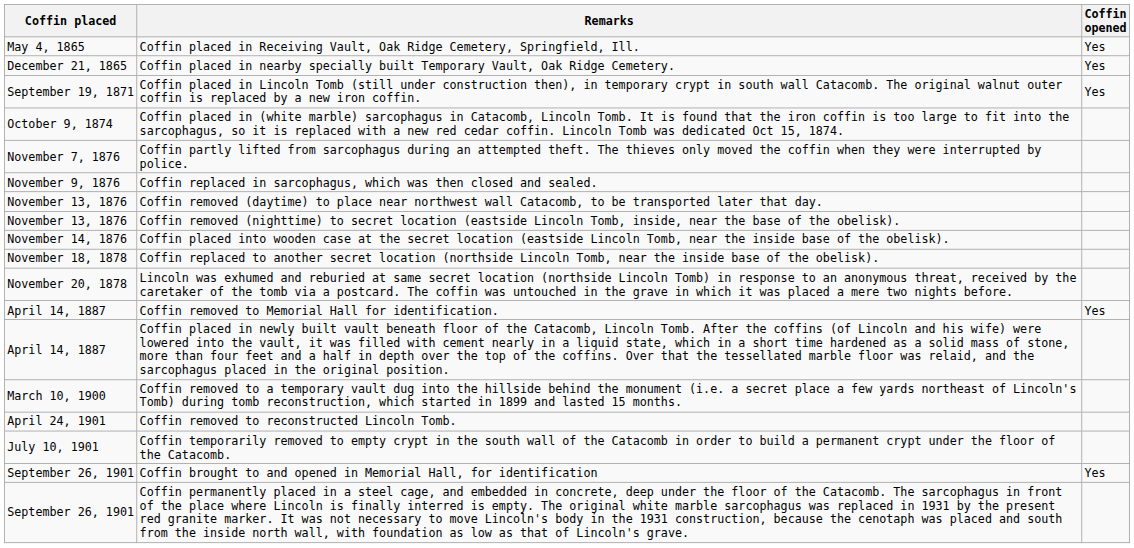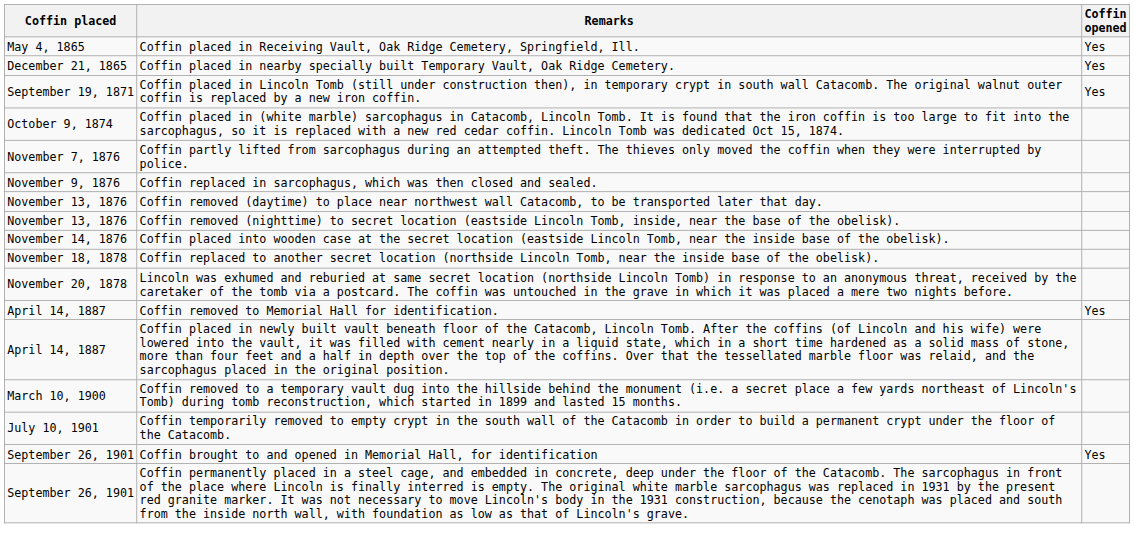 <table class="wikitable">
 <tr>
 <th style=white-space:nowrap>Coffin placed</th>
 <th>Remarks</th>
 <th style=white-space:nowrap>Coffin<br>opened</th>
 </tr>
 <tr>
 <td style=white-space:nowrap>May 4, 1865</td>
 <td>Coffin placed in Receiving Vault, Oak Ridge Cemetery, Springfield, Ill.</td>
 <td>Yes</td>
 </tr>
 <tr>
 <td style=white-space:nowrap>December 21, 1865</td>
 <td>Coffin placed in nearby specially built Temporary Vault, Oak Ridge Cemetery.</td>
 <td>Yes</td>
 </tr>
 <tr>
 <td style=white-space:nowrap>September 19, 1871</td>
 <td>Coffin placed in Lincoln Tomb (still under construction then), in temporary crypt in south wall Catacomb. The original walnut outer coffin is replaced by a new iron coffin.</td>
 <td>Yes</td>
 </tr>
 <tr>
 <td style=white-space:nowrap>October 9, 1874</td>
 <td>Coffin placed in (white marble) sarcophagus in Catacomb, Lincoln Tomb. It is found that the iron coffin is too large to fit into the sarcophagus, so it is replaced with a new red cedar coffin. Lincoln Tomb was dedicated Oct 15, 1874.</td>
 <td></td>
 </tr>
 <tr>
 <td style=white-space:nowrap>November 7, 1876</td>
 <td>Coffin partly lifted from sarcophagus during an attempted theft. The thieves only moved the coffin  when they were interrupted by police.</td>
 <td></td>
 </tr>
 <tr>
 <td style=white-space:nowrap>November 9, 1876</td>
 <td>Coffin replaced in sarcophagus, which was then closed and sealed.</td>
 <td></td>
 </tr>
 <tr>
 <td style=white-space:nowrap>November 13, 1876</td>
 <td>Coffin removed (daytime) to place near northwest wall Catacomb, to be transported later that day.</td>
 <td></td>
 </tr>
 <tr>
 <td style=white-space:nowrap>November 13, 1876</td>
 <td>Coffin removed (nighttime) to secret location (eastside Lincoln Tomb, inside, near the base of the obelisk).</td>
 <td></td>
 </tr>
 <tr>
 <td style=white-space:nowrap>November 14, 1876</td>
 <td>Coffin placed into wooden case at the secret location (eastside Lincoln Tomb, near the inside base of the obelisk).</td>
 <td></td>
 </tr>
 <tr>
 <td style=white-space:nowrap>November 18, 1878</td>
 <td>Coffin replaced to another secret location (northside Lincoln Tomb, near the inside base of the obelisk).</td>
 <td></td>
 </tr>
 <tr>
 <td style=white-space:nowrap>November 20, 1878</td>
 <td>Lincoln was exhumed and reburied at same secret location (northside Lincoln Tomb) in response to an anonymous threat, received by the caretaker of the tomb via a postcard. The coffin was untouched in the grave in which it was placed a mere two nights before.</td>
 <td></td>
 </tr>
 <tr>
 <td style=white-space:nowrap>April 14, 1887</td>
 <td>Coffin removed to Memorial Hall for identification.</td>
 <td>Yes</td>
 </tr>
 <tr>
 <td style=white-space:nowrap>April 14, 1887</td>
 <td>Coffin placed in newly built vault beneath floor of the Catacomb, Lincoln Tomb. After the coffins (of Lincoln and his wife) were lowered into the vault, it was filled with cement nearly in a liquid state, which in a short time hardened as a solid mass of stone, more than four feet and a half in depth over the top of the coffins. Over that the tessellated marble floor was relaid, and the sarcophagus placed in the original position.</td>
 <td></td>
 </tr>
 <tr>
 <td style=white-space:nowrap>March 10, 1900</td>
 <td>Coffin removed to a temporary vault dug into the hillside behind the monument (i.e. a secret place a few yards northeast of Lincoln's Tomb) during tomb reconstruction, which started in 1899 and lasted 15 months.</td>
 <td></td>
 </tr>
 <tr>
-<td style=white-space:nowrap>April 24, 1901</td>
-<td>Coffin removed to reconstructed Lincoln Tomb.</td>
-<td></td>
-</tr>
-<tr>
 <td style=white-space:nowrap>July 10, 1901</td>
 <td>Coffin temporarily removed to empty crypt in the south wall of the Catacomb in order to build a permanent crypt under the floor of the Catacomb.</td>
 <td></td>
 </tr>
 <tr>
 <td style=white-space:nowrap>September 26, 1901</td>
 <td>Coffin brought to and opened in Memorial Hall, for identification</td>
 <td>Yes</td>
 </tr>
 <tr>
 <td style=white-space:nowrap>September 26, 1901</td>
 <td>Coffin permanently placed in a steel cage, and embedded in concrete,  deep under the floor of the Catacomb. The sarcophagus in front of the place where Lincoln is finally interred is empty. The original white marble sarcophagus was replaced in 1931 by the present red granite marker. It was not necessary to move Lincoln's body in the 1931 construction, because the cenotaph was placed  and  south from the inside north wall, with foundation as low as that of Lincoln's grave.</td>
 <td></td>
 </tr>
 </table>
